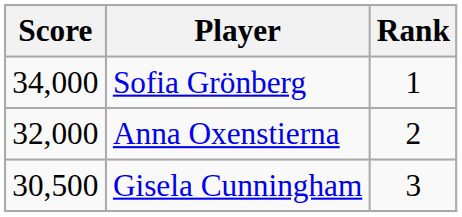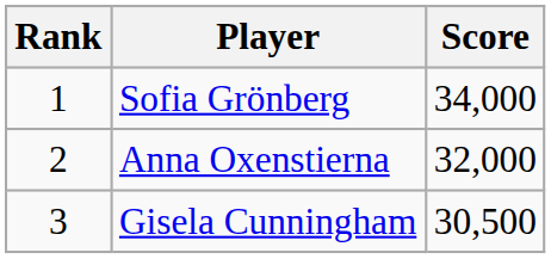 <table class="wikitable" style="font-size:95%;">
 <tr>
+<th>Rank</th>
+<th>Player</th>
 <th>Score</th>
-<th>Player</th>
-<th>Rank</th>
 </tr>
 <tr>
+<td align=center>1</td>
+<td> <a href='#'>Sofia Grönberg</a></td>
 <td align=right>34,000</td>
-<td> <a href='#'>Sofia Grönberg</a></td>
-<td align=center>1</td>
 </tr>
 <tr>
+<td align=center>2</td>
+<td> <a href='#'>Anna Oxenstierna</a></td>
 <td align=right>32,000</td>
-<td> <a href='#'>Anna Oxenstierna</a></td>
-<td align=center>2</td>
 </tr>
 <tr>
+<td align=center>3</td>
+<td> <a href='#'>Gisela Cunningham</a></td>
 <td align=right>30,500</td>
-<td> <a href='#'>Gisela Cunningham</a></td>
-<td align=center>3</td>
 </tr>
 </table>
